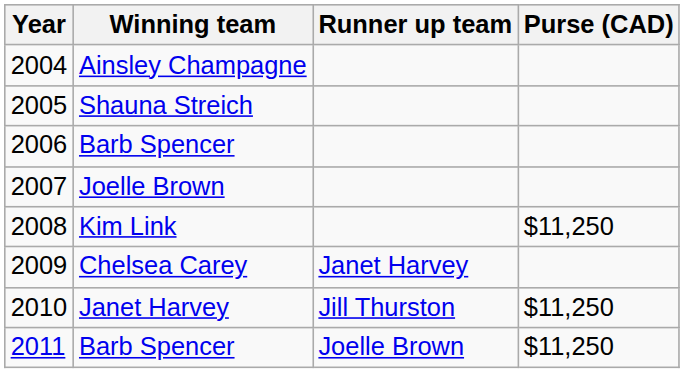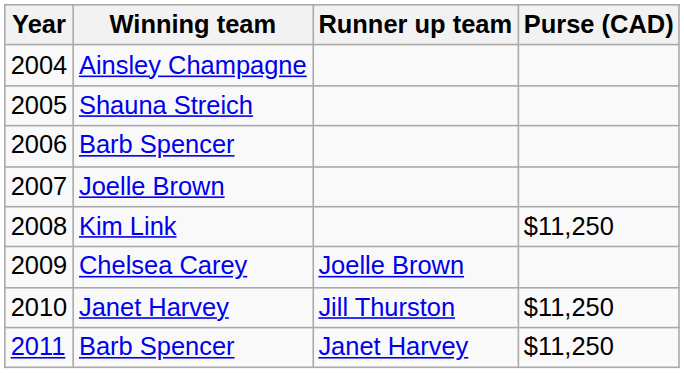 <table class="wikitable">
 <tr>
 <th>Year</th>
 <th>Winning team</th>
 <th>Runner up team</th>
 <th>Purse (CAD)</th>
 </tr>
 <tr>
 <td>2004</td>
 <td> <a href='#'>Ainsley Champagne</a></td>
 <td></td>
 <td></td>
 </tr>
 <tr>
 <td>2005</td>
 <td> <a href='#'>Shauna Streich</a></td>
 <td></td>
 <td></td>
 </tr>
 <tr>
 <td>2006</td>
 <td> <a href='#'>Barb Spencer</a></td>
 <td></td>
 <td></td>
 </tr>
 <tr>
 <td>2007</td>
 <td> <a href='#'>Joelle Brown</a></td>
 <td></td>
 <td></td>
 </tr>
 <tr>
 <td>2008</td>
 <td> <a href='#'>Kim Link</a></td>
 <td></td>
 <td>$11,250</td>
 </tr>
 <tr>
 <td>2009</td>
 <td> <a href='#'>Chelsea Carey</a></td>
-<td> <a href='#'>Janet Harvey</a></td>
+<td> <a href='#'>Joelle Brown</a></td>
 <td></td>
 </tr>
 <tr>
 <td>2010</td>
 <td> <a href='#'>Janet Harvey</a></td>
 <td> <a href='#'>Jill Thurston</a></td>
 <td>$11,250</td>
 </tr>
 <tr>
 <td><a href='#'>2011</a></td>
 <td> <a href='#'>Barb Spencer</a></td>
-<td> <a href='#'>Joelle Brown</a></td>
+<td> <a href='#'>Janet Harvey</a></td>
 <td>$11,250</td>
 </tr>
 </table>
